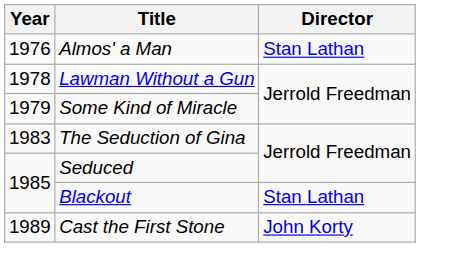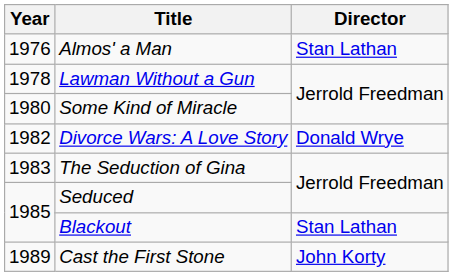 <table class="wikitable plainrowheaders">
 <tr>
 <th>Year</th>
 <th>Title</th>
 <th>Director</th>
 </tr>
 <tr>
 <td>1976</td>
 <td><em>Almos' a Man</em></td>
 <td><a href='#'>Stan Lathan</a></td>
 </tr>
 <tr>
 <td>1978</td>
 <td><em><a href='#'>Lawman Without a Gun</a></em></td>
 <td rowspan=2>Jerrold Freedman</td>
 </tr>
 <tr>
-<td>1979</td>
+<td>1980</td>
 <td><em>Some Kind of Miracle</em></td>
+</tr>
+<tr>
+<td>1982</td>
+<td><em><a href='#'>Divorce Wars: A Love Story</a></em></td>
+<td><a href='#'>Donald Wrye</a></td>
 </tr>
 <tr>
 <td>1983</td>
 <td><em>The Seduction of Gina</em></td>
 <td rowspan=2>Jerrold Freedman</td>
 </tr>
 <tr>
 <td rowspan=2>1985</td>
 <td><em>Seduced</em></td>
 </tr>
 <tr>
 <td><em><a href='#'>Blackout</a></em></td>
 <td><a href='#'>Stan Lathan</a></td>
 </tr>
 <tr>
 <td>1989</td>
 <td><em>Cast the First Stone</em></td>
 <td><a href='#'>John Korty</a></td>
 </tr>
 </table>
